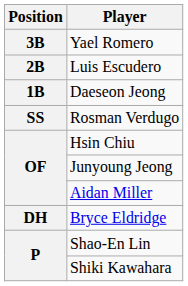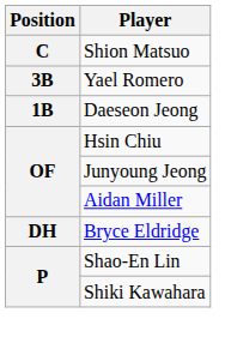 <table class=wikitable>
 <tr>
 <th>Position</th>
 <th>Player</th>
 </tr>
 <tr>
+<th>C</th>
+<td> Shion Matsuo</td>
+</tr>
+<tr>
 <th>3B</th>
 <td> Yael Romero</td>
 </tr>
 <tr>
-<th>2B</th>
-<td> Luis Escudero</td>
-</tr>
-<tr>
 <th>1B</th>
 <td> Daeseon Jeong</td>
-</tr>
-<tr>
-<th>SS</th>
-<td> Rosman Verdugo</td>
 </tr>
 <tr>
 <th rowspan=3>OF</th>
 <td> Hsin Chiu</td>
 </tr>
 <tr>
 <td> Junyoung Jeong</td>
 </tr>
 <tr>
 <td> <a href='#'>Aidan Miller</a></td>
 </tr>
 <tr>
 <th>DH</th>
 <td> <a href='#'>Bryce Eldridge</a></td>
 </tr>
 <tr>
 <th rowspan=2>P</th>
 <td> Shao-En Lin</td>
 </tr>
 <tr>
 <td> Shiki Kawahara</td>
 </tr>
 </table>
